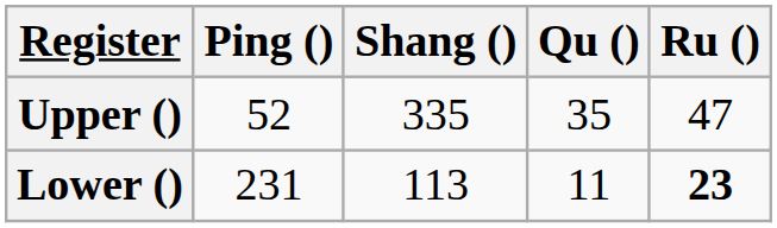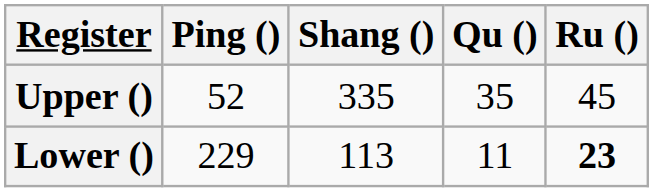 <table class="wikitable" style="text-align:center;">
 <tr>
 <th><u>Register</u></th>
 <th>Ping ()</th>
 <th>Shang ()</th>
 <th>Qu ()</th>
 <th>Ru ()</th>
 </tr>
 <tr>
 <th>Upper ()</th>
 <td>52</td>
 <td>335</td>
 <td>35</td>
-<td>47</td>
+<td>45</td>
 </tr>
 <tr>
 <th>Lower ()</th>
-<td>231</td>
+<td>229</td>
 <td>113</td>
 <td>11</td>
 <td><strong>23</strong></td>
 </tr>
 </table>
